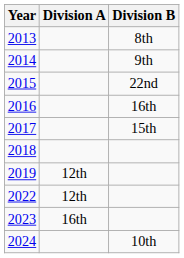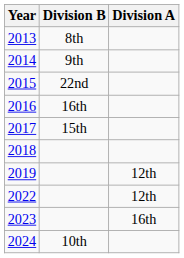 <table class="wikitable" style="text-align:center">
 <tr>
 <th>Year</th>
+<th>Division B</th>
 <th>Division A</th>
-<th>Division B</th>
 </tr>
 <tr>
 <td><a href='#'>2013</a></td>
+<td>8th</td>
 <td></td>
-<td>8th</td>
 </tr>
 <tr>
 <td><a href='#'>2014</a></td>
+<td>9th</td>
 <td></td>
-<td>9th</td>
 </tr>
 <tr>
 <td><a href='#'>2015</a></td>
+<td>22nd</td>
 <td></td>
-<td>22nd</td>
 </tr>
 <tr>
 <td><a href='#'>2016</a></td>
+<td>16th</td>
 <td></td>
-<td>16th</td>
 </tr>
 <tr>
 <td><a href='#'>2017</a></td>
+<td>15th</td>
 <td></td>
-<td>15th</td>
 </tr>
 <tr>
 <td><a href='#'>2018</a></td>
 <td></td>
 <td></td>
 </tr>
 <tr>
 <td><a href='#'>2019</a></td>
+<td></td>
 <td>12th</td>
-<td></td>
 </tr>
 <tr>
 <td><a href='#'>2022</a></td>
+<td></td>
 <td>12th</td>
-<td></td>
 </tr>
 <tr>
 <td><a href='#'>2023</a></td>
+<td></td>
 <td>16th</td>
-<td></td>
 </tr>
 <tr>
 <td><a href='#'>2024</a></td>
+<td>10th</td>
 <td></td>
-<td>10th</td>
 </tr>
 </table>
